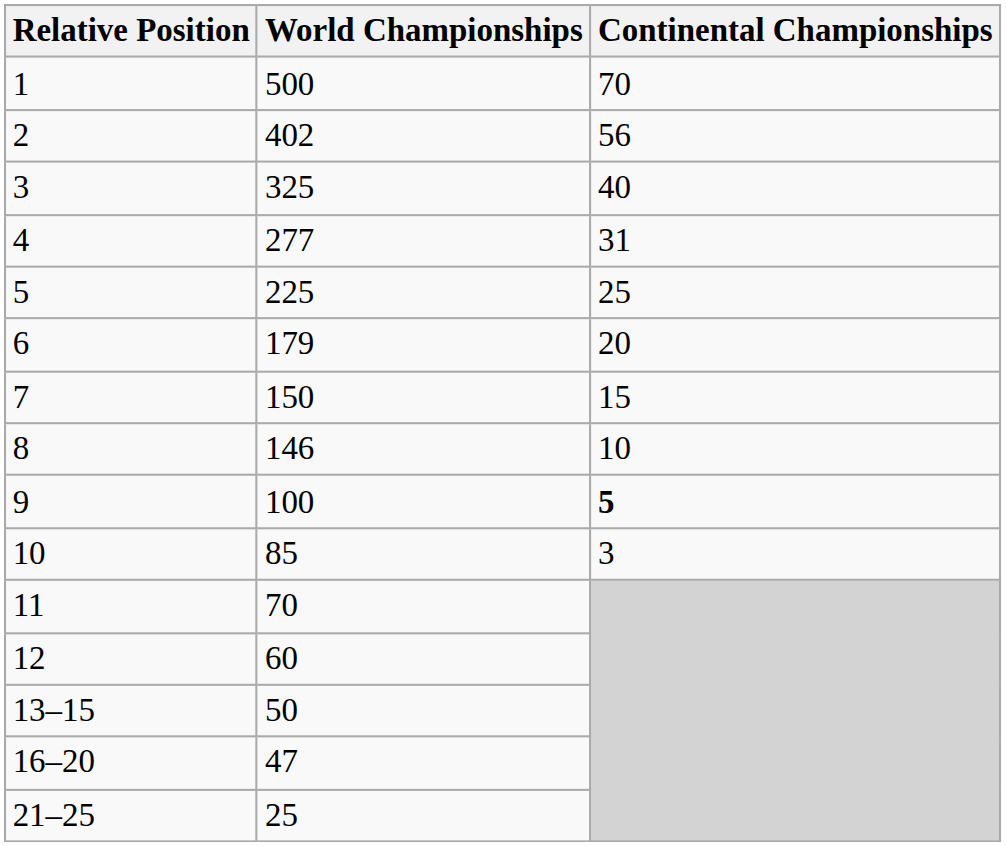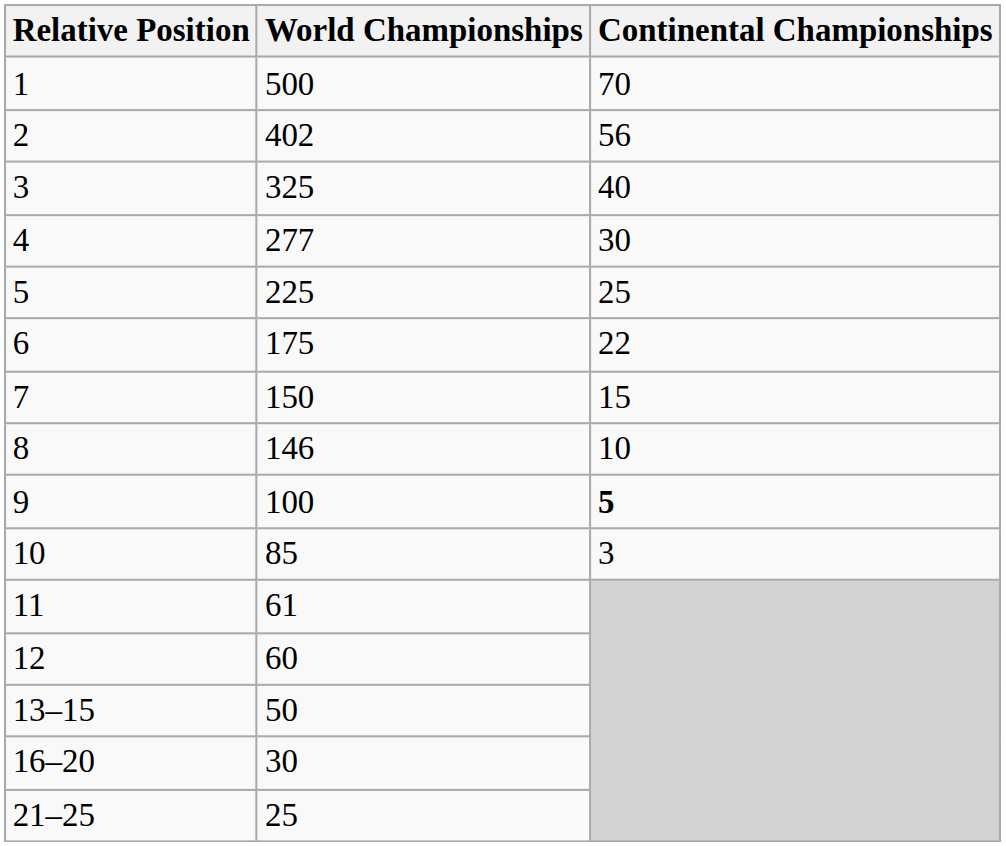 <table class="wikitable">
 <tr>
 <th>Relative Position</th>
 <th>World Championships</th>
 <th>Continental Championships</th>
 </tr>
 <tr>
 <td>1</td>
 <td>500</td>
 <td>70</td>
 </tr>
 <tr>
 <td>2</td>
 <td>402</td>
 <td>56</td>
 </tr>
 <tr>
 <td>3</td>
 <td>325</td>
 <td>40</td>
 </tr>
 <tr>
 <td>4</td>
 <td>277</td>
-<td>31</td>
+<td>30</td>
 </tr>
 <tr>
 <td>5</td>
 <td>225</td>
 <td>25</td>
 </tr>
 <tr>
 <td>6</td>
-<td>179</td>
-<td>20</td>
+<td>175</td>
+<td>22</td>
 </tr>
 <tr>
 <td>7</td>
 <td>150</td>
 <td>15</td>
 </tr>
 <tr>
 <td>8</td>
 <td>146</td>
 <td>10</td>
 </tr>
 <tr>
 <td>9</td>
 <td>100</td>
 <td><strong>5</strong></td>
 </tr>
 <tr>
 <td>10</td>
 <td>85</td>
 <td>3</td>
 </tr>
 <tr>
 <td>11</td>
-<td>70</td>
+<td>61</td>
 <td style="background:lightgrey;" rowspan=5></td>
 </tr>
 <tr>
 <td>12</td>
 <td>60</td>
 </tr>
 <tr>
 <td>13–15</td>
 <td>50</td>
 </tr>
 <tr>
 <td>16–20</td>
-<td>47</td>
+<td>30</td>
 </tr>
 <tr>
 <td>21–25</td>
 <td>25</td>
 </tr>
 </table>
